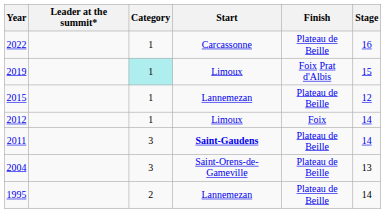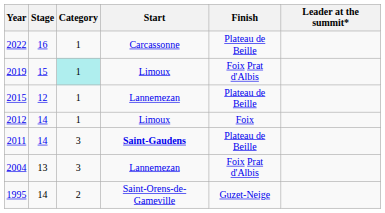 <table class="wikitable" style="text-align: center;">
 <tr>
 <th>Year</th>
-<th>Leader at the summit*</th>
+<th>Stage</th>
 <th>Category</th>
 <th>Start</th>
 <th>Finish</th>
-<th>Stage</th>
+<th>Leader at the summit*</th>
 </tr>
 <tr>
 <td><a href='#'>2022</a></td>
-<td align=left></td>
+<td><a href='#'>16</a></td>
 <td>1</td>
 <td><a href='#'>Carcassonne</a></td>
 <td><a href='#'>Plateau de Beille</a></td>
-<td><a href='#'>16</a></td>
+<td align=left></td>
 </tr>
 <tr>
 <td><a href='#'>2019</a></td>
-<td align=left></td>
+<td><a href='#'>15</a></td>
 <td style="background: paleturquoise;">1</td>
 <td><a href='#'>Limoux</a></td>
 <td><a href='#'>Foix</a> <a href='#'>Prat d'Albis</a></td>
-<td><a href='#'>15</a></td>
+<td align=left></td>
 </tr>
 <tr>
 <td><a href='#'>2015</a></td>
-<td align=left></td>
+<td><a href='#'>12</a></td>
 <td>1</td>
 <td><a href='#'>Lannemezan</a></td>
 <td><a href='#'>Plateau de Beille</a></td>
-<td><a href='#'>12</a></td>
+<td align=left></td>
 </tr>
 <tr>
 <td><a href='#'>2012</a></td>
-<td align=left></td>
+<td><a href='#'>14</a></td>
 <td>1</td>
 <td><a href='#'>Limoux</a></td>
 <td><a href='#'>Foix</a></td>
-<td><a href='#'>14</a></td>
+<td align=left></td>
 </tr>
 <tr>
 <td><a href='#'>2011</a></td>
-<td align=left></td>
+<td><a href='#'>14</a></td>
 <td>3</td>
 <td><strong><a href='#'>Saint-Gaudens</a></strong></td>
 <td><a href='#'>Plateau de Beille</a></td>
-<td><a href='#'>14</a></td>
+<td align=left></td>
 </tr>
 <tr>
 <td><a href='#'>2004</a></td>
+<td>13</td>
+<td>3</td>
+<td><a href='#'>Lannemezan</a></td>
+<td><a href='#'>Foix</a> <a href='#'>Prat d'Albis</a></td>
 <td align=left></td>
-<td>3</td>
-<td><a href='#'>Saint-Orens-de-Gameville</a></td>
-<td><a href='#'>Plateau de Beille</a></td>
-<td>13</td>
 </tr>
 <tr>
 <td><a href='#'>1995</a></td>
+<td>14</td>
+<td>2</td>
+<td><a href='#'>Saint-Orens-de-Gameville</a></td>
+<td><a href='#'>Guzet-Neige</a></td>
 <td align=left></td>
-<td>2</td>
-<td><a href='#'>Lannemezan</a></td>
-<td><a href='#'>Plateau de Beille</a></td>
-<td>14</td>
 </tr>
 </table>
